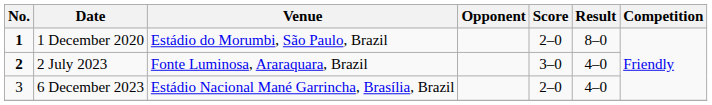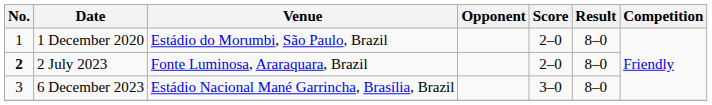 <table class="wikitable sortable">
 <tr>
 <th scope="col">No.</th>
 <th scope="col">Date</th>
 <th scope="col">Venue</th>
 <th scope="col">Opponent</th>
 <th scope="col">Score</th>
 <th scope="col">Result</th>
 <th scope="col">Competition</th>
 </tr>
 <tr>
-<td align="center"><strong>1</strong></td>
+<td align="center">1</td>
 <td>1 December 2020</td>
 <td><a href='#'>Estádio do Morumbi</a>, <a href='#'>São Paulo</a>, Brazil</td>
 <td></td>
 <td align="center">2–0</td>
 <td align="center">8–0</td>
 <td rowspan=3><a href='#'>Friendly</a></td>
 </tr>
 <tr>
 <td align="center"><strong>2</strong></td>
 <td>2 July 2023</td>
 <td><a href='#'>Fonte Luminosa</a>, <a href='#'>Araraquara</a>, Brazil</td>
 <td></td>
-<td align="center">3–0</td>
-<td align="center">4–0</td>
+<td align="center">2–0</td>
+<td align="center">8–0</td>
 </tr>
 <tr>
 <td align="center">3</td>
 <td>6 December 2023</td>
 <td><a href='#'>Estádio Nacional Mané Garrincha</a>, <a href='#'>Brasília</a>, Brazil</td>
 <td></td>
-<td align="center">2–0</td>
-<td align="center">4–0</td>
+<td align="center">3–0</td>
+<td align="center">8–0</td>
 </tr>
 <tr>
 </tr>
 </table>
